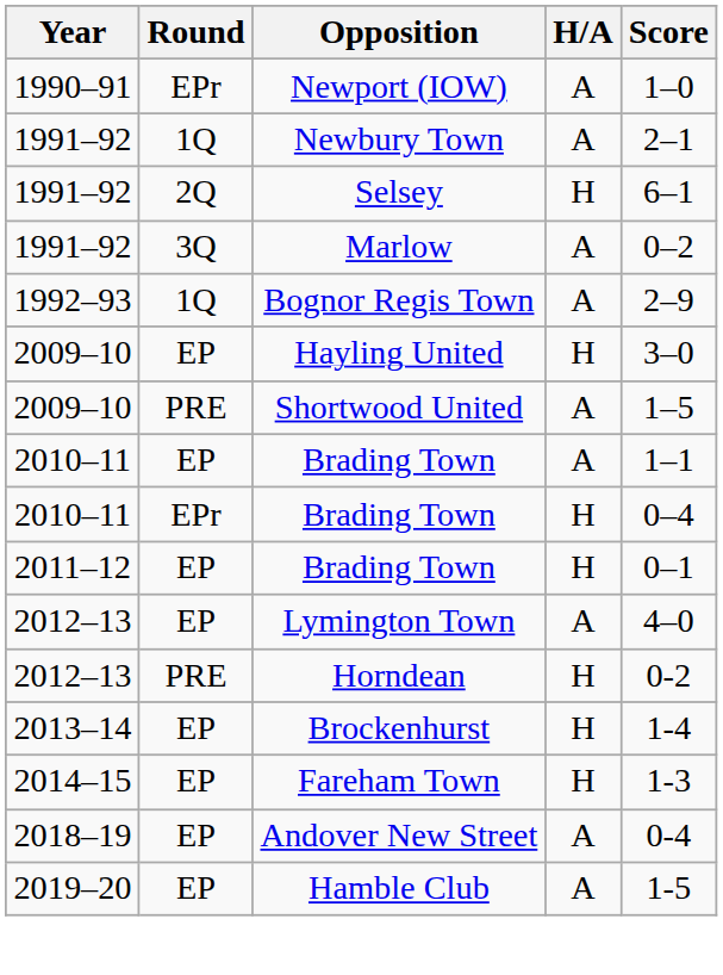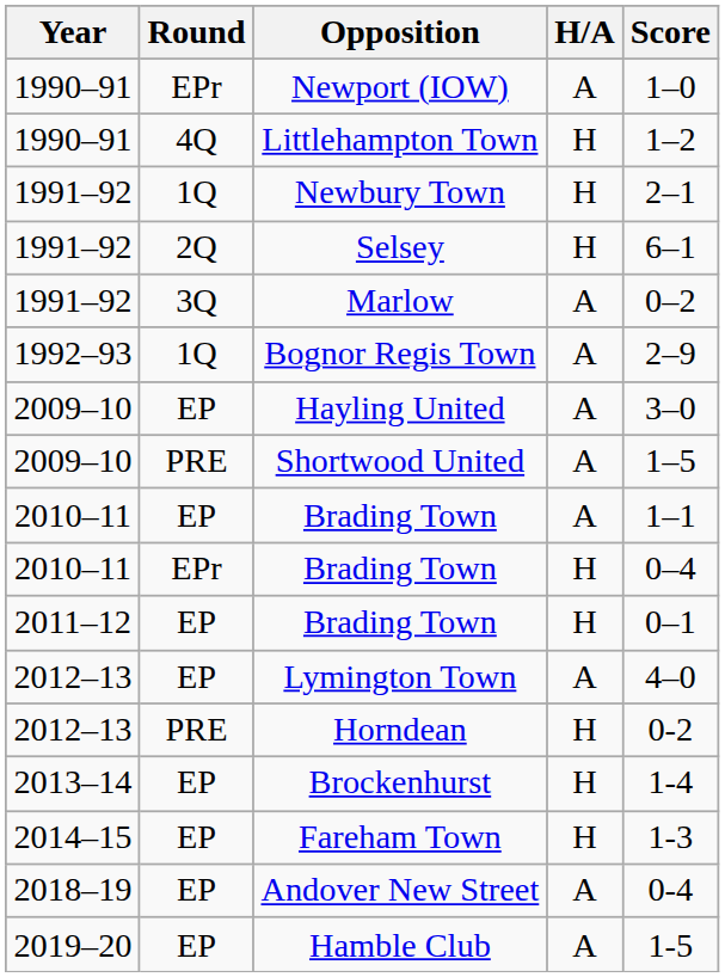 <table class="wikitable" style="text-align:center;">
 <tr>
 <th>Year</th>
 <th>Round</th>
 <th>Opposition</th>
 <th>H/A</th>
 <th>Score</th>
 </tr>
 <tr>
 <td>1990–91</td>
 <td>EPr</td>
 <td><a href='#'>Newport (IOW)</a></td>
 <td>A</td>
 <td>1–0</td>
 </tr>
 <tr>
+<td>1990–91</td>
+<td>4Q</td>
+<td><a href='#'>Littlehampton Town</a></td>
+<td>H</td>
+<td>1–2</td>
+</tr>
+<tr>
 <td>1991–92</td>
 <td>1Q</td>
 <td><a href='#'>Newbury Town</a></td>
-<td>A</td>
+<td>H</td>
 <td>2–1</td>
 </tr>
 <tr>
 <td>1991–92</td>
 <td>2Q</td>
 <td><a href='#'>Selsey</a></td>
 <td>H</td>
 <td>6–1</td>
 </tr>
 <tr>
 <td>1991–92</td>
 <td>3Q</td>
 <td><a href='#'>Marlow</a></td>
 <td>A</td>
 <td>0–2</td>
 </tr>
 <tr>
 <td>1992–93</td>
 <td>1Q</td>
 <td><a href='#'>Bognor Regis Town</a></td>
 <td>A</td>
 <td>2–9</td>
 </tr>
 <tr>
 <td>2009–10</td>
 <td>EP</td>
 <td><a href='#'>Hayling United</a></td>
-<td>H</td>
+<td>A</td>
 <td>3–0</td>
 </tr>
 <tr>
 <td>2009–10</td>
 <td>PRE</td>
 <td><a href='#'>Shortwood United</a></td>
 <td>A</td>
 <td>1–5</td>
 </tr>
 <tr>
 <td>2010–11</td>
 <td>EP</td>
 <td><a href='#'>Brading Town</a></td>
 <td>A</td>
 <td>1–1</td>
 </tr>
 <tr>
 <td>2010–11</td>
 <td>EPr</td>
 <td><a href='#'>Brading Town</a></td>
 <td>H</td>
 <td>0–4</td>
 </tr>
 <tr>
 <td>2011–12</td>
 <td>EP</td>
 <td><a href='#'>Brading Town</a></td>
 <td>H</td>
 <td>0–1</td>
 </tr>
 <tr>
 <td>2012–13</td>
 <td>EP</td>
 <td><a href='#'>Lymington Town</a></td>
 <td>A</td>
 <td>4–0</td>
 </tr>
 <tr>
 <td>2012–13</td>
 <td>PRE</td>
 <td><a href='#'>Horndean</a></td>
 <td>H</td>
 <td>0-2</td>
 </tr>
 <tr>
 <td>2013–14</td>
 <td>EP</td>
 <td><a href='#'>Brockenhurst</a></td>
 <td>H</td>
 <td>1-4</td>
 </tr>
 <tr>
 <td>2014–15</td>
 <td>EP</td>
 <td><a href='#'>Fareham Town</a></td>
 <td>H</td>
 <td>1-3</td>
 </tr>
 <tr>
 <td>2018–19</td>
 <td>EP</td>
 <td><a href='#'>Andover New Street</a></td>
 <td>A</td>
 <td>0-4</td>
 </tr>
 <tr>
 <td>2019–20</td>
 <td>EP</td>
 <td><a href='#'>Hamble Club</a></td>
 <td>A</td>
 <td>1-5</td>
 </tr>
 </table>
